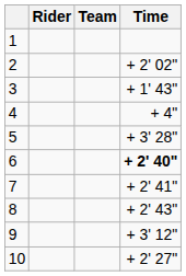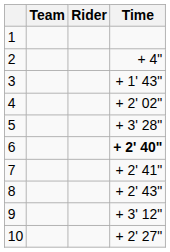 <table class="wikitable">
 <tr>
 <th></th>
+<th>Team</th>
 <th>Rider</th>
-<th>Team</th>
 <th>Time</th>
 </tr>
 <tr>
 <td>1</td>
+<td></td>
 <td> </td>
-<td></td>
 <td align="right"></td>
 </tr>
 <tr>
 <td>2</td>
 <td></td>
 <td></td>
-<td align="right">+ 2' 02"</td>
+<td align="right">+ 4"</td>
 </tr>
 <tr>
 <td>3</td>
 <td></td>
 <td></td>
 <td align="right">+ 1' 43"</td>
 </tr>
 <tr>
 <td>4</td>
 <td></td>
 <td></td>
-<td align="right">+ 4"</td>
+<td align="right">+ 2' 02"</td>
 </tr>
 <tr>
 <td>5</td>
 <td></td>
 <td></td>
 <td align="right">+ 3' 28"</td>
 </tr>
 <tr>
 <td>6</td>
 <td></td>
 <td></td>
 <td align="right"><strong>+ 2' 40"</strong></td>
 </tr>
 <tr>
 <td>7</td>
 <td></td>
 <td></td>
 <td align="right">+ 2' 41"</td>
 </tr>
 <tr>
 <td>8</td>
 <td></td>
 <td></td>
 <td align="right">+ 2' 43"</td>
 </tr>
 <tr>
 <td>9</td>
 <td></td>
 <td></td>
 <td align="right">+ 3' 12"</td>
 </tr>
 <tr>
 <td>10</td>
 <td></td>
 <td></td>
 <td align="right">+ 2' 27"</td>
 </tr>
 </table>
